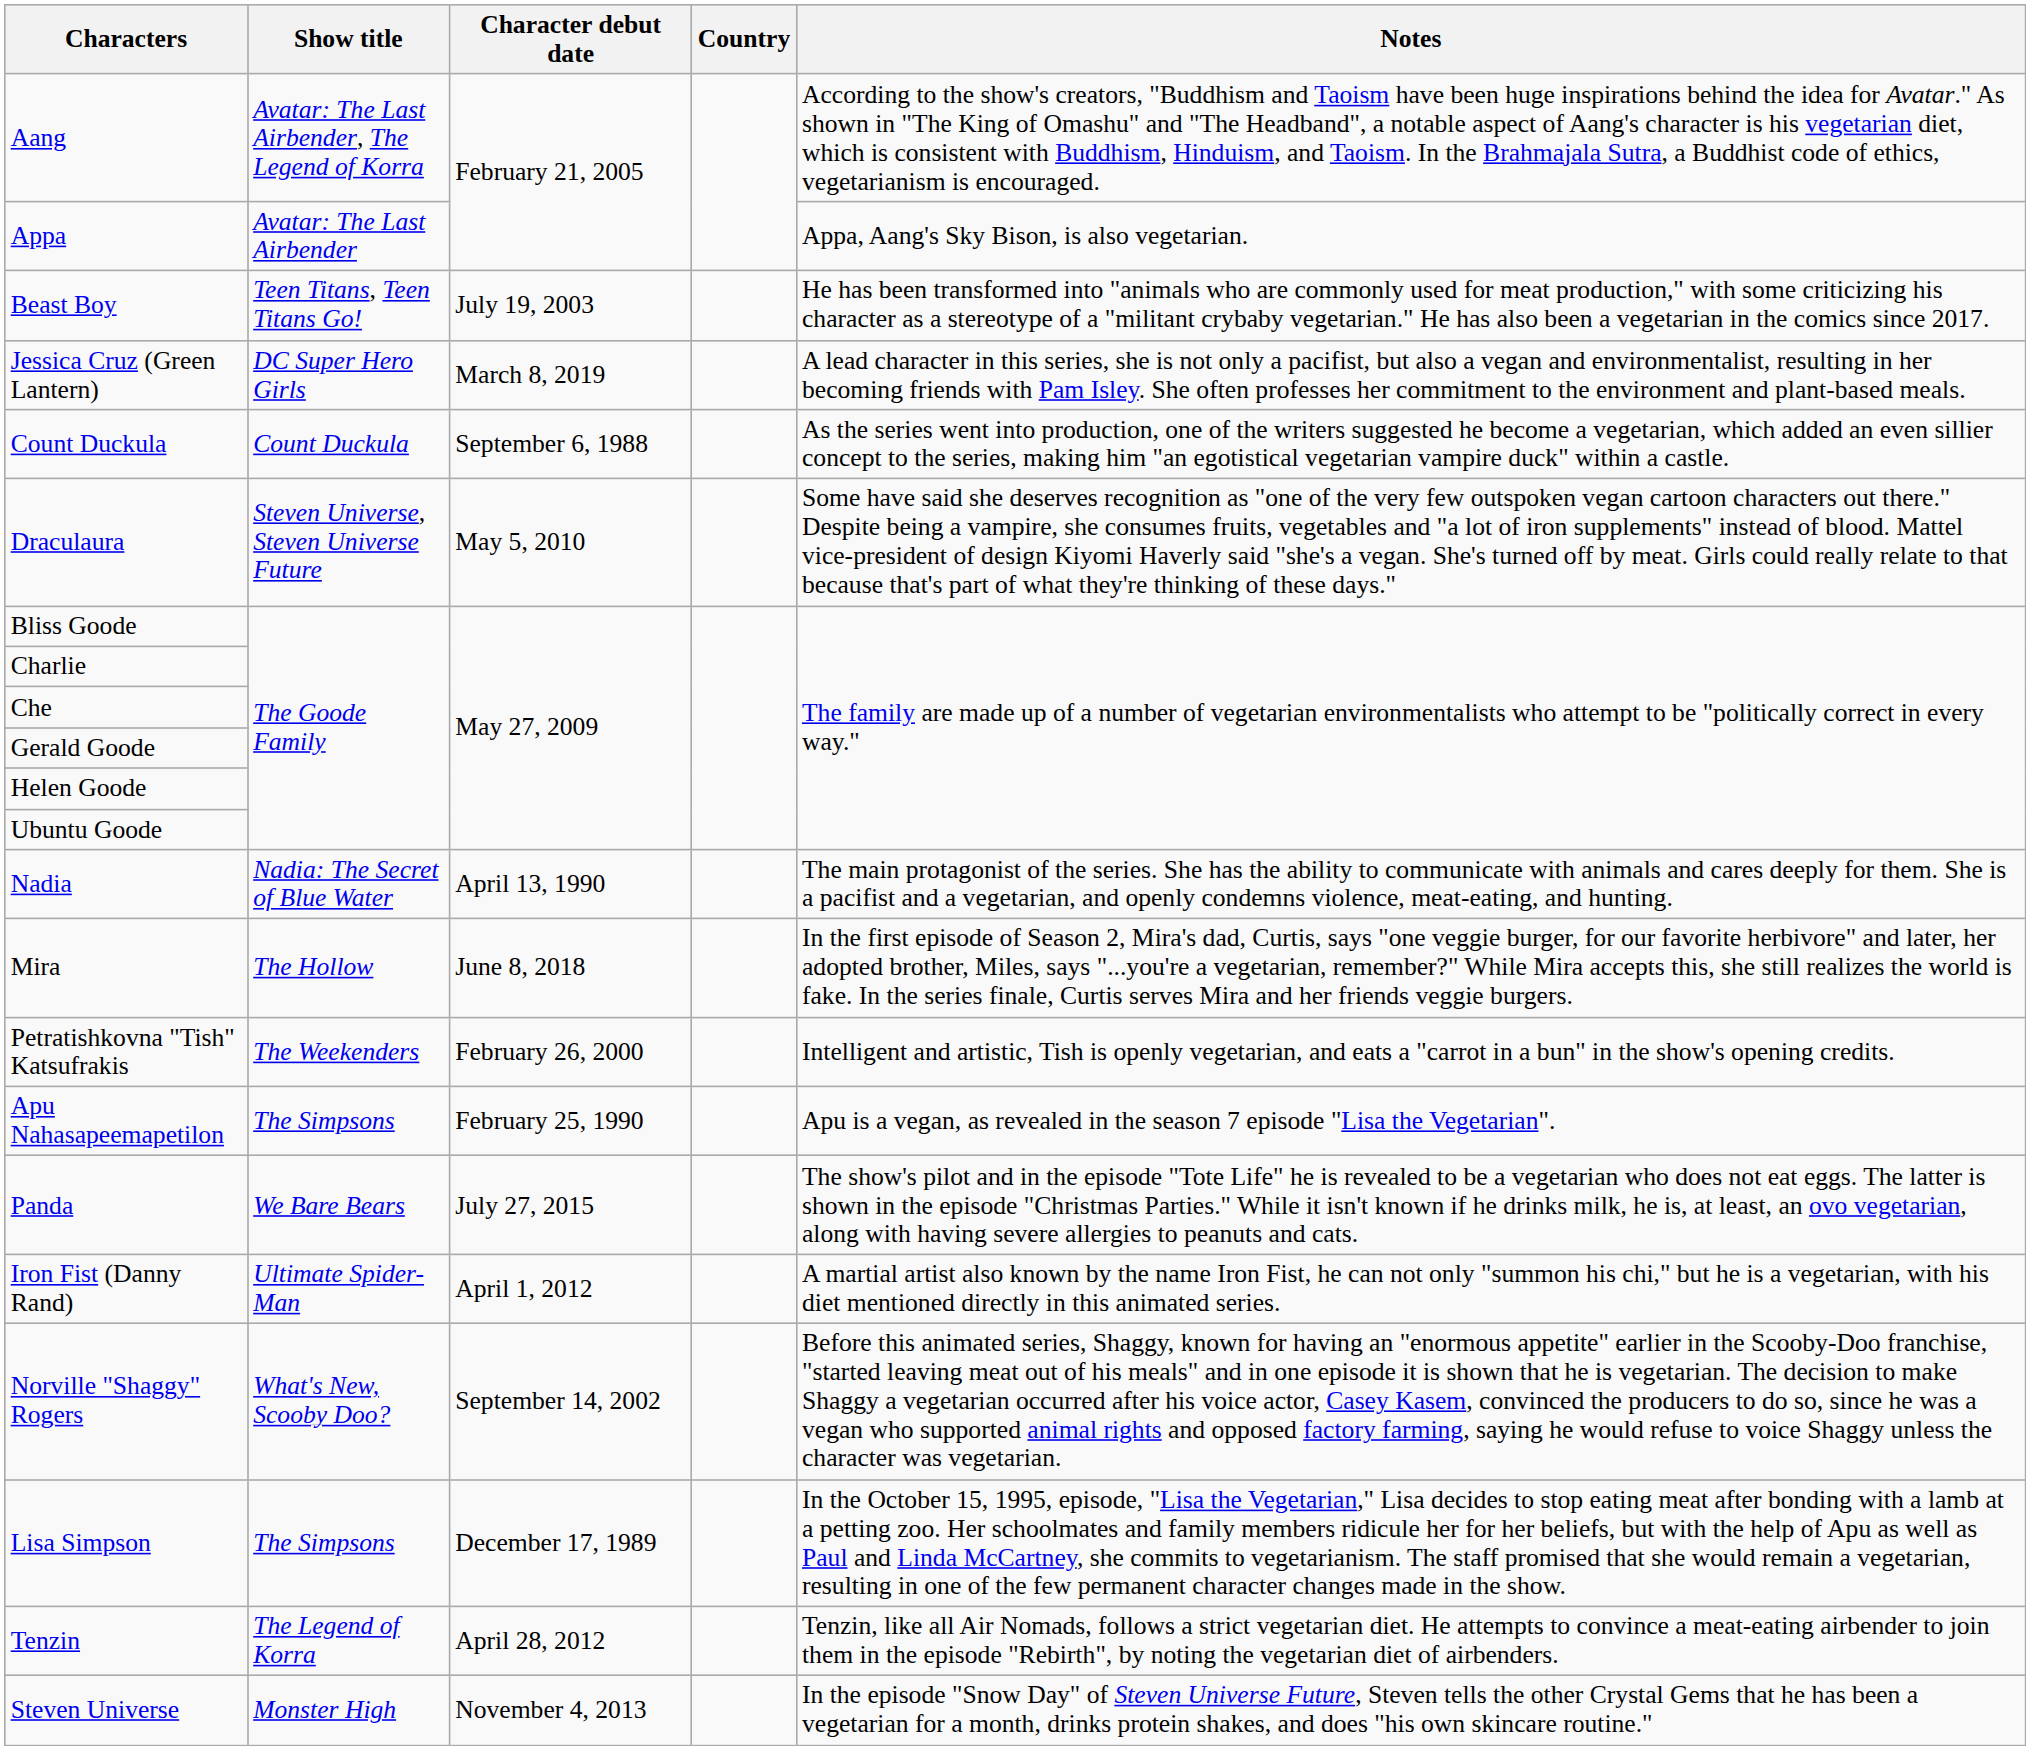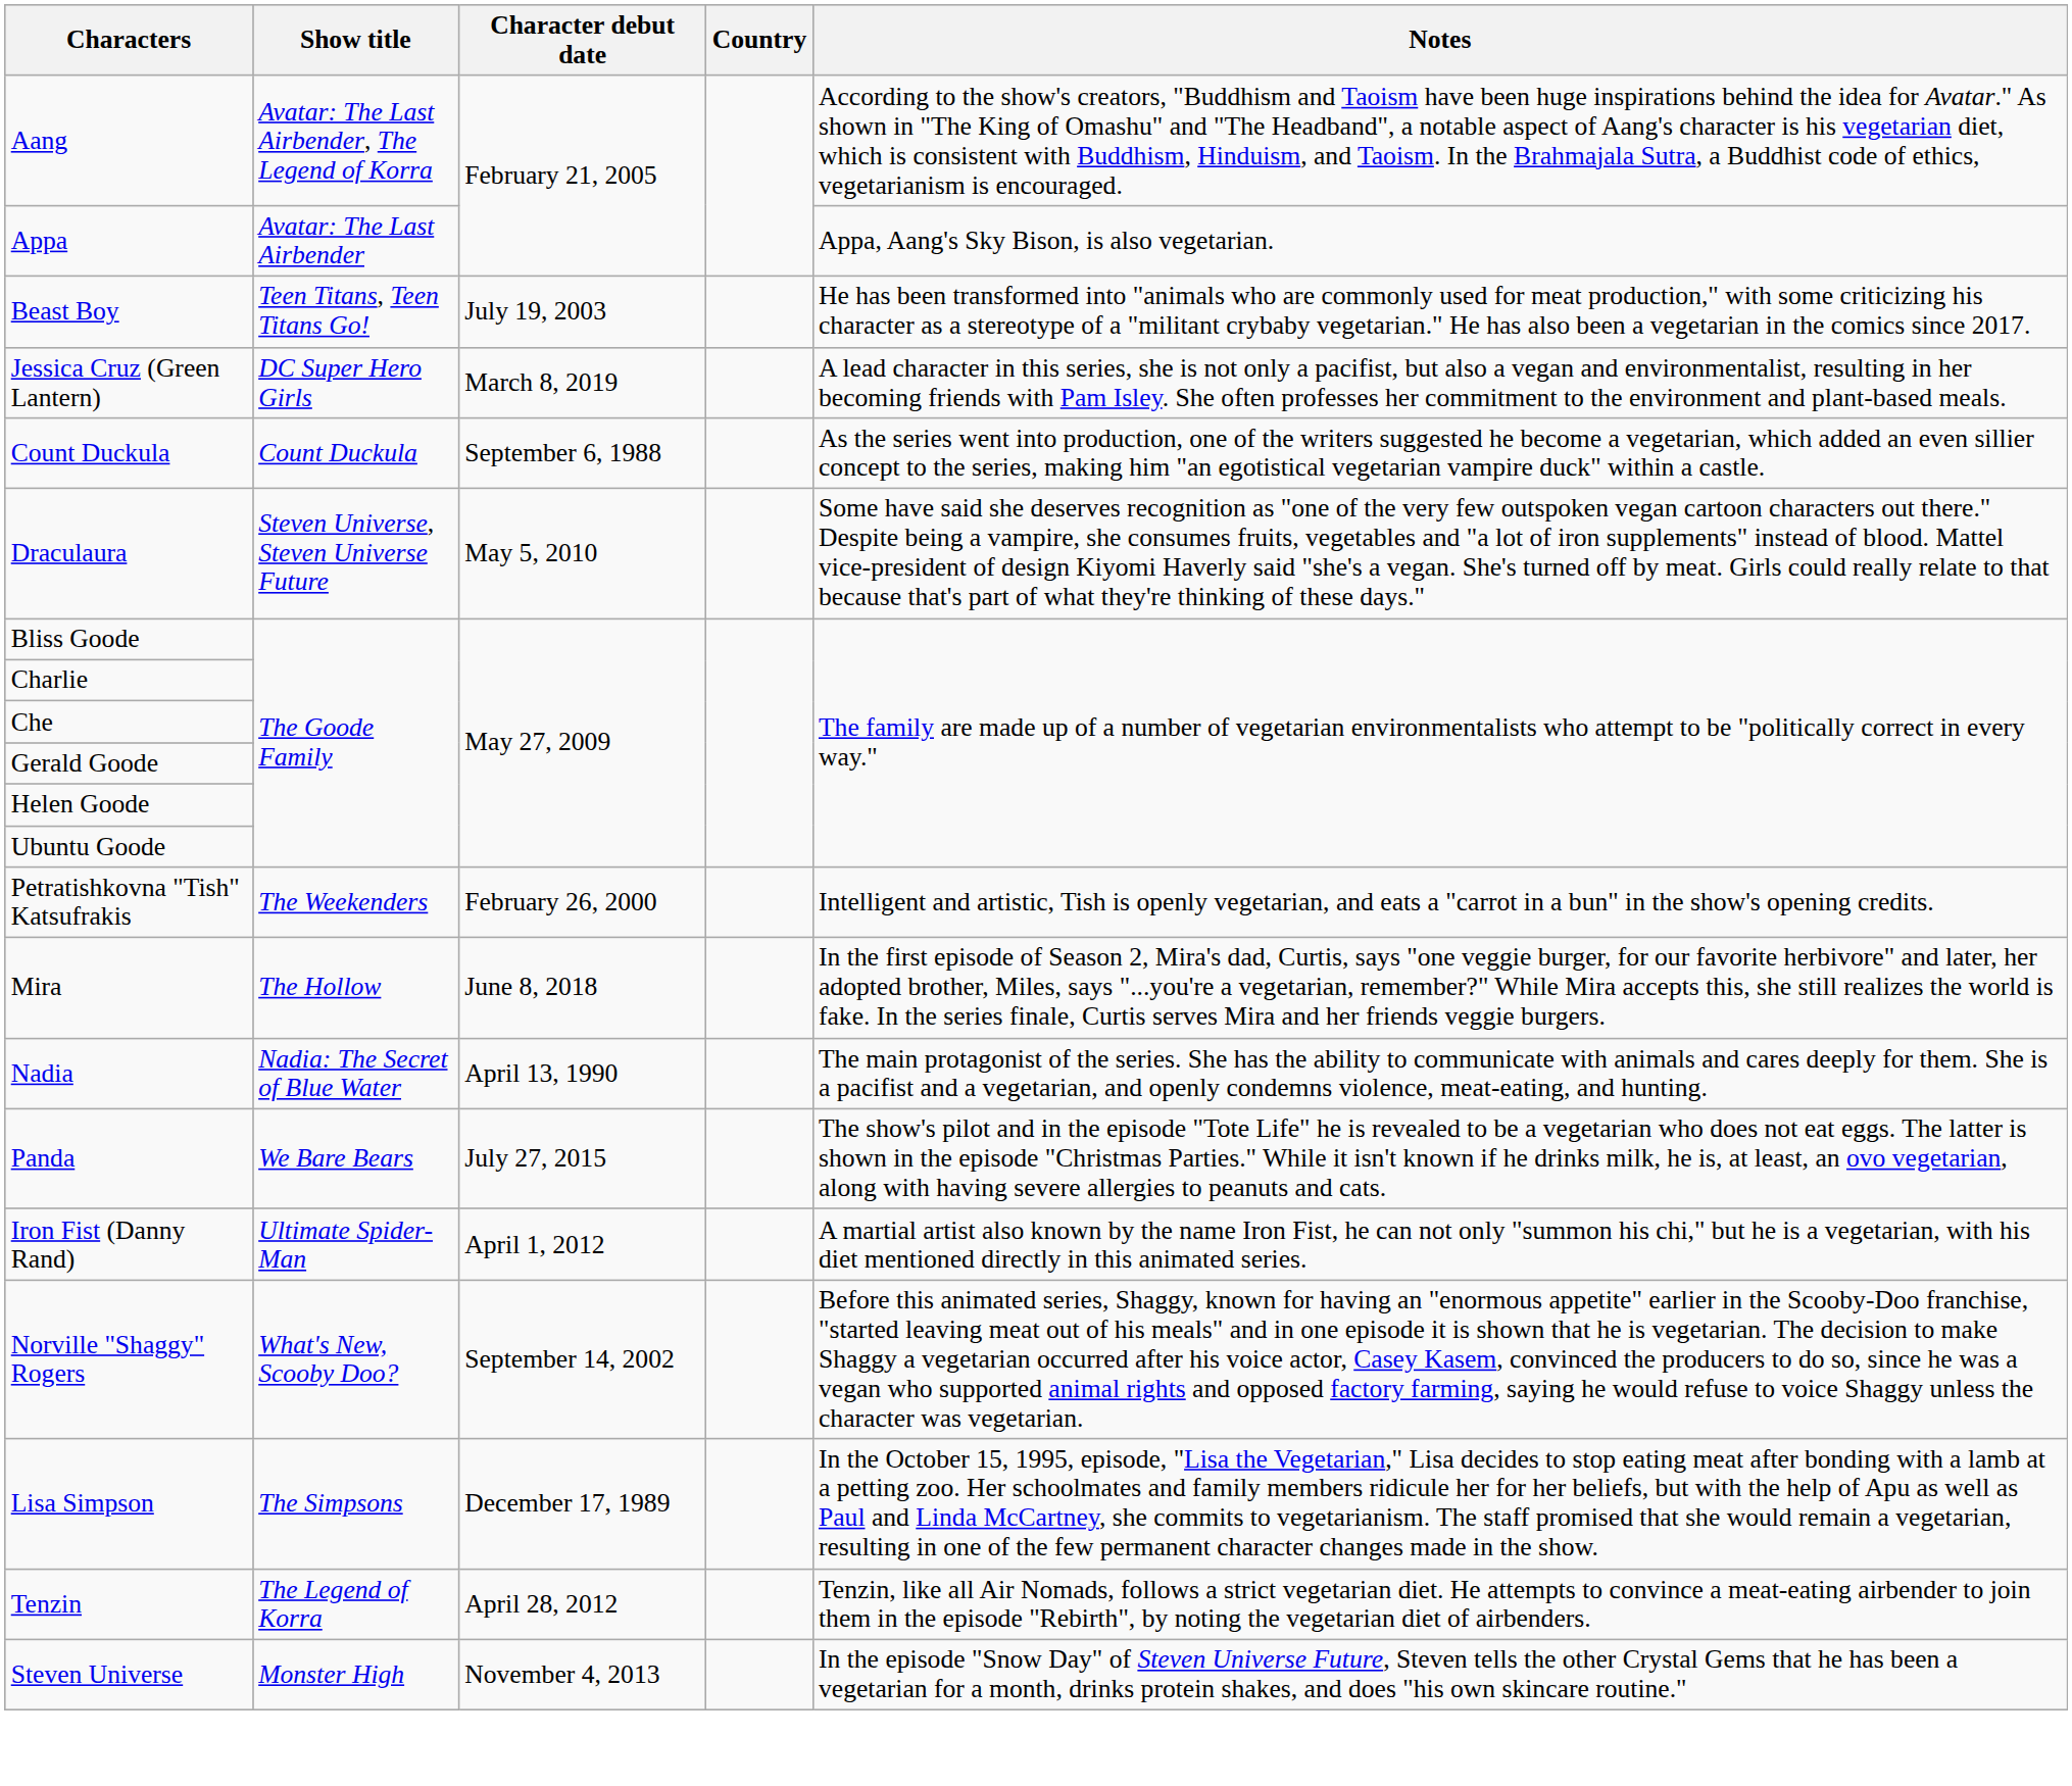 <table class="wikitable sortable" style="width: 100%">
 <tr>
 <th scope="col" style="width:12%;">Characters</th>
 <th scope="col" style="width:10%;">Show title</th>
 <th scope="col" style="width:12%;">Character debut date</th>
 <th>Country</th>
 <th>Notes</th>
 </tr>
 <tr>
 <td><a href='#'>Aang</a></td>
 <td><em><a href='#'>Avatar: The Last Airbender</a></em>, <em><a href='#'>The Legend of Korra</a></em></td>
 <td rowspan="2">February 21, 2005</td>
 <td rowspan="2"></td>
 <td>According to the show's creators, "Buddhism and <a href='#'>Taoism</a> have been huge inspirations behind the idea for <em>Avatar</em>." As shown in "The King of Omashu" and "The Headband", a notable aspect of Aang's character is his <a href='#'>vegetarian</a> diet, which is consistent with <a href='#'>Buddhism</a>, <a href='#'>Hinduism</a>, and <a href='#'>Taoism</a>. In the <a href='#'>Brahmajala Sutra</a>, a Buddhist code of ethics, vegetarianism is encouraged.</td>
 </tr>
 <tr>
 <td><a href='#'>Appa</a></td>
 <td><em><a href='#'>Avatar: The Last Airbender</a></em></td>
 <td>Appa, Aang's Sky Bison, is also vegetarian.</td>
 </tr>
 <tr>
 <td><a href='#'>Beast Boy</a></td>
 <td><em><a href='#'>Teen Titans</a></em>, <em><a href='#'>Teen Titans Go!</a></em></td>
 <td>July 19, 2003</td>
 <td></td>
 <td>He has been transformed into "animals who are commonly used for meat production," with some criticizing his character as a stereotype of a "militant crybaby vegetarian." He has also been a vegetarian in the comics since 2017.</td>
 </tr>
 <tr>
 <td><a href='#'>Jessica Cruz</a> (Green Lantern)</td>
 <td scope="row"><em><a href='#'>DC Super Hero Girls</a></em></td>
 <td>March 8, 2019</td>
 <td></td>
 <td>A lead character in this series, she is not only a pacifist, but also a vegan and environmentalist, resulting in her becoming friends with <a href='#'>Pam Isley</a>. She often professes her commitment to the environment and plant-based meals.</td>
 </tr>
 <tr>
 <td><a href='#'>Count Duckula</a></td>
 <td scope="row"><em><a href='#'>Count Duckula</a></em></td>
 <td>September 6, 1988</td>
 <td></td>
 <td>As the series went into production, one of the writers suggested he become a vegetarian, which added an even sillier concept to the series, making him "an egotistical vegetarian vampire duck" within a castle.</td>
 </tr>
 <tr>
 <td><a href='#'>Draculaura</a></td>
 <td><em><a href='#'>Steven Universe</a></em>, <em><a href='#'>Steven Universe Future</a></em></td>
 <td>May 5, 2010</td>
 <td></td>
 <td>Some have said she deserves recognition as "one of the very few outspoken vegan cartoon characters out there." Despite being a vampire, she consumes fruits, vegetables and "a lot of iron supplements" instead of blood. Mattel vice-president of design Kiyomi Haverly said "she's a vegan. She's turned off by meat. Girls could really relate to that because that's part of what they're thinking of these days."</td>
 </tr>
 <tr>
 <td>Bliss Goode</td>
 <td rowspan="6"><em><a href='#'>The Goode Family</a></em></td>
 <td rowspan="6">May 27, 2009</td>
 <td rowspan="6"></td>
 <td rowspan="6"><a href='#'>The family</a> are made up of a number of vegetarian environmentalists who attempt to be "politically correct in every way."</td>
 </tr>
 <tr>
 <td>Charlie</td>
 </tr>
 <tr>
 <td>Che</td>
 </tr>
 <tr>
 <td>Gerald Goode</td>
 </tr>
 <tr>
 <td>Helen Goode</td>
 </tr>
 <tr>
 <td>Ubuntu Goode</td>
 </tr>
 <tr>
-<td><a href='#'>Nadia</a></td>
-<td><em><a href='#'>Nadia: The Secret of Blue Water</a></em></td>
-<td>April 13, 1990</td>
+<td>Petratishkovna "Tish" Katsufrakis</td>
+<td scope="row"><em><a href='#'>The Weekenders</a></em></td>
+<td>February 26, 2000</td>
 <td></td>
-<td>The main protagonist of the series. She has the ability to communicate with animals and cares deeply for them. She is a pacifist and a vegetarian, and openly condemns violence, meat-eating, and hunting.</td>
+<td>Intelligent and artistic, Tish is openly vegetarian, and eats a "carrot in a bun" in the show's opening credits.</td>
 </tr>
 <tr>
 <td>Mira</td>
 <td scope="row"><em><a href='#'>The Hollow</a></em></td>
 <td>June 8, 2018</td>
 <td></td>
 <td>In the first episode of Season 2, Mira's dad, Curtis, says "one veggie burger, for our favorite herbivore" and later, her adopted brother, Miles, says "...you're a vegetarian, remember?" While Mira accepts this, she still realizes the world is fake. In the series finale, Curtis serves Mira and her friends veggie burgers.</td>
 </tr>
 <tr>
-<td>Petratishkovna "Tish" Katsufrakis</td>
-<td scope="row"><em><a href='#'>The Weekenders</a></em></td>
-<td>February 26, 2000</td>
+<td><a href='#'>Nadia</a></td>
+<td><em><a href='#'>Nadia: The Secret of Blue Water</a></em></td>
+<td>April 13, 1990</td>
 <td></td>
-<td>Intelligent and artistic, Tish is openly vegetarian, and eats a "carrot in a bun" in the show's opening credits.</td>
-</tr>
-<tr>
-<td><a href='#'>Apu Nahasapeemapetilon</a></td>
-<td scope="row"><em><a href='#'>The Simpsons</a></em></td>
-<td>February 25, 1990</td>
-<td></td>
-<td>Apu is a vegan, as revealed in the season 7 episode "<a href='#'>Lisa the Vegetarian</a>".</td>
+<td>The main protagonist of the series. She has the ability to communicate with animals and cares deeply for them. She is a pacifist and a vegetarian, and openly condemns violence, meat-eating, and hunting.</td>
 </tr>
 <tr>
 <td><a href='#'>Panda</a></td>
 <td scope="row"><em><a href='#'>We Bare Bears</a></em></td>
 <td>July 27, 2015</td>
 <td></td>
 <td>The show's pilot and in the episode "Tote Life" he is revealed to be a vegetarian who does not eat eggs. The latter is shown in the episode "Christmas Parties." While it isn't known if he drinks milk, he is, at least, an <a href='#'>ovo vegetarian</a>, along with having severe allergies to peanuts and cats.</td>
 </tr>
 <tr>
 <td><a href='#'>Iron Fist</a> (Danny Rand)</td>
 <td scope="row"><em><a href='#'>Ultimate Spider-Man</a></em></td>
 <td>April 1, 2012</td>
 <td></td>
 <td>A martial artist also known by the name Iron Fist, he can not only "summon his chi," but he is a vegetarian, with his diet mentioned directly in this animated series.</td>
 </tr>
 <tr>
 <td><a href='#'>Norville "Shaggy" Rogers</a></td>
 <td scope="row"><em><a href='#'>What's New, Scooby Doo?</a></em></td>
 <td>September 14, 2002</td>
 <td></td>
 <td>Before this animated series, Shaggy, known for having an "enormous appetite" earlier in the Scooby-Doo franchise, "started leaving meat out of his meals" and in one episode it is shown that he is vegetarian. The decision to make Shaggy a vegetarian occurred after his voice actor, <a href='#'>Casey Kasem</a>, convinced the producers to do so, since he was a vegan who supported <a href='#'>animal rights</a> and opposed <a href='#'>factory farming</a>, saying he would refuse to voice Shaggy unless the character was vegetarian.</td>
 </tr>
 <tr>
 <td><a href='#'>Lisa Simpson</a></td>
 <td scope="row"><em><a href='#'>The Simpsons</a></em></td>
 <td>December 17, 1989</td>
 <td></td>
 <td>In the October 15, 1995, episode, "<a href='#'>Lisa the Vegetarian</a>," Lisa decides to stop eating meat after bonding with a lamb at a petting zoo. Her schoolmates and family members ridicule her for her beliefs, but with the help of Apu as well as <a href='#'>Paul</a> and <a href='#'>Linda McCartney</a>, she commits to vegetarianism. The staff promised that she would remain a vegetarian, resulting in one of the few permanent character changes made in the show.</td>
 </tr>
 <tr>
 <td><a href='#'>Tenzin</a></td>
 <td><em><a href='#'>The Legend of Korra</a></em></td>
 <td>April 28, 2012</td>
 <td></td>
 <td>Tenzin, like all Air Nomads, follows a strict vegetarian diet. He attempts to convince a meat-eating airbender to join them in the episode "Rebirth", by noting the vegetarian diet of airbenders.</td>
 </tr>
 <tr>
 <td><a href='#'>Steven Universe</a></td>
 <td scope="row"><em><a href='#'>Monster High</a></em></td>
 <td scope="row">November 4, 2013</td>
 <td></td>
 <td>In the episode "Snow Day" of <em><a href='#'>Steven Universe Future</a></em>, Steven tells the other Crystal Gems that he has been a vegetarian for a month, drinks protein shakes, and does "his own skincare routine."</td>
 </tr>
 </table>
